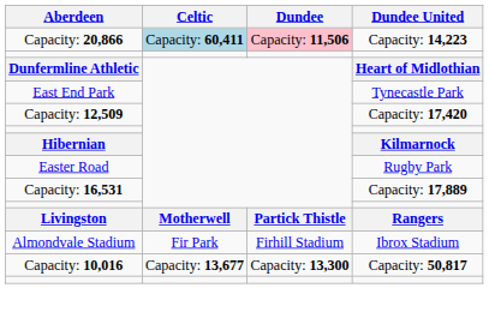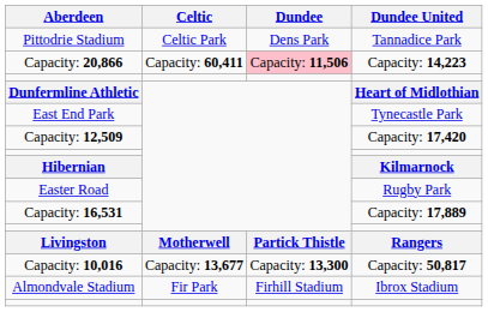 <table class="wikitable" style="text-align:center">
 <tr>
 <th><a href='#'>Aberdeen</a></th>
 <th><a href='#'>Celtic</a></th>
 <th><a href='#'>Dundee</a></th>
 <th><a href='#'>Dundee United</a></th>
 </tr>
 <tr>
+<td><a href='#'>Pittodrie Stadium</a></td>
+<td><a href='#'>Celtic Park</a></td>
+<td><a href='#'>Dens Park</a></td>
+<td><a href='#'>Tannadice Park</a></td>
+</tr>
+<tr>
 <td>Capacity: <strong>20,866</strong></td>
-<td style="background: lightblue;">Capacity: <strong>60,411</strong></td>
+<td>Capacity: <strong>60,411</strong></td>
 <td style="background: pink;">Capacity: <strong>11,506</strong></td>
 <td>Capacity: <strong>14,223</strong></td>
 </tr>
 <tr>
 <td></td>
 <td></td>
 <td></td>
 <td></td>
 </tr>
 <tr>
 <th><a href='#'>Dunfermline Athletic</a></th>
 <td rowspan="8" colspan="2"></td>
 <th><a href='#'>Heart of Midlothian</a></th>
 </tr>
 <tr>
 <td><a href='#'>East End Park</a></td>
 <td><a href='#'>Tynecastle Park</a></td>
 </tr>
 <tr>
 <td>Capacity: <strong>12,509</strong></td>
 <td>Capacity: <strong>17,420</strong></td>
 </tr>
 <tr>
 <td></td>
 <td></td>
 </tr>
 <tr>
 <th><a href='#'>Hibernian</a></th>
 <th><a href='#'>Kilmarnock</a></th>
 </tr>
 <tr>
 <td><a href='#'>Easter Road</a></td>
 <td><a href='#'>Rugby Park</a></td>
 </tr>
 <tr>
 <td>Capacity: <strong>16,531</strong></td>
 <td>Capacity: <strong>17,889</strong></td>
 </tr>
 <tr>
 <td></td>
 <td></td>
 </tr>
 <tr>
 <th><a href='#'>Livingston</a></th>
 <th><a href='#'>Motherwell</a></th>
 <th><a href='#'>Partick Thistle</a></th>
 <th><a href='#'>Rangers</a></th>
 </tr>
 <tr>
+<td>Capacity: <strong>10,016</strong></td>
+<td>Capacity: <strong>13,677</strong></td>
+<td>Capacity: <strong>13,300</strong></td>
+<td>Capacity: <strong>50,817</strong></td>
+</tr>
+<tr>
 <td><a href='#'>Almondvale Stadium</a></td>
 <td><a href='#'>Fir Park</a></td>
 <td><a href='#'>Firhill Stadium</a></td>
 <td><a href='#'>Ibrox Stadium</a></td>
-</tr>
-<tr>
-<td>Capacity: <strong>10,016</strong></td>
-<td>Capacity: <strong>13,677</strong></td>
-<td>Capacity: <strong>13,300</strong></td>
-<td>Capacity: <strong>50,817</strong></td>
 </tr>
 <tr>
 <td></td>
 <td></td>
 <td></td>
 <td></td>
 </tr>
 </table>
